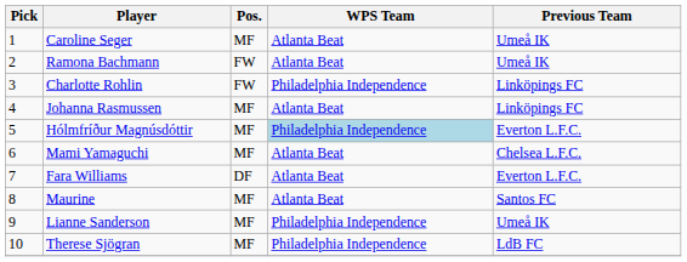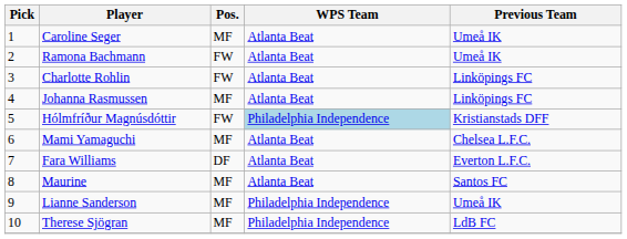 <table class="wikitable">
 <tr>
 <th width="5%">Pick</th>
 <th width="25%">Player</th>
 <th width="5%">Pos.</th>
 <th width="30%">WPS Team</th>
 <th width="25%">Previous Team</th>
 </tr>
 <tr>
 <td>1</td>
 <td> <a href='#'>Caroline Seger</a></td>
 <td>MF</td>
 <td><a href='#'>Atlanta Beat</a></td>
 <td><a href='#'>Umeå IK</a></td>
 </tr>
 <tr>
 <td>2</td>
 <td> <a href='#'>Ramona Bachmann</a></td>
 <td>FW</td>
 <td><a href='#'>Atlanta Beat</a></td>
 <td><a href='#'>Umeå IK</a></td>
 </tr>
 <tr>
 <td>3</td>
 <td> <a href='#'>Charlotte Rohlin</a></td>
 <td>FW</td>
-<td><a href='#'>Philadelphia Independence</a></td>
+<td><a href='#'>Atlanta Beat</a></td>
 <td><a href='#'>Linköpings FC</a></td>
 </tr>
 <tr>
 <td>4</td>
 <td> <a href='#'>Johanna Rasmussen</a></td>
 <td>MF</td>
 <td><a href='#'>Atlanta Beat</a></td>
 <td><a href='#'>Linköpings FC</a></td>
 </tr>
 <tr>
 <td>5</td>
 <td> <a href='#'>Hólmfríður Magnúsdóttir</a></td>
-<td>MF</td>
+<td>FW</td>
 <td style="background: lightblue;"><a href='#'>Philadelphia Independence</a></td>
-<td><a href='#'>Everton L.F.C.</a></td>
+<td><a href='#'>Kristianstads DFF</a></td>
 </tr>
 <tr>
 <td>6</td>
 <td> <a href='#'>Mami Yamaguchi</a></td>
 <td>MF</td>
 <td><a href='#'>Atlanta Beat</a></td>
 <td><a href='#'>Chelsea L.F.C.</a></td>
 </tr>
 <tr>
 <td>7</td>
 <td> <a href='#'>Fara Williams</a></td>
 <td>DF</td>
 <td><a href='#'>Atlanta Beat</a></td>
 <td><a href='#'>Everton L.F.C.</a></td>
 </tr>
 <tr>
 <td>8</td>
 <td> <a href='#'>Maurine</a></td>
 <td>MF</td>
 <td><a href='#'>Atlanta Beat</a></td>
 <td><a href='#'>Santos FC</a></td>
 </tr>
 <tr>
 <td>9</td>
 <td> <a href='#'>Lianne Sanderson</a></td>
 <td>MF</td>
 <td><a href='#'>Philadelphia Independence</a></td>
 <td><a href='#'>Umeå IK</a></td>
 </tr>
 <tr>
 <td>10</td>
 <td> <a href='#'>Therese Sjögran</a></td>
 <td>MF</td>
 <td><a href='#'>Philadelphia Independence</a></td>
 <td><a href='#'>LdB FC</a></td>
 </tr>
 <tr>
 </tr>
 </table>
